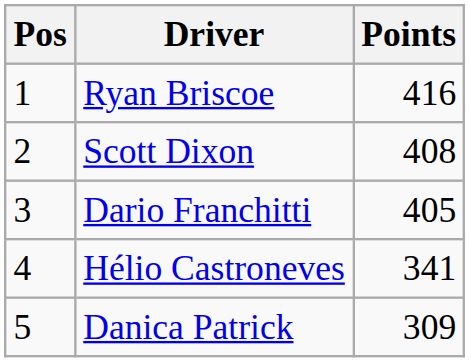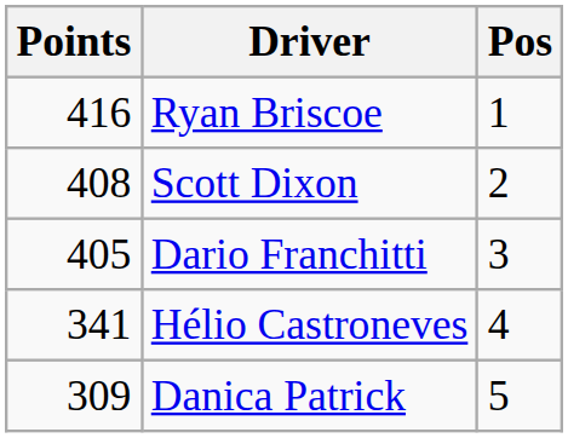 <table class="wikitable" style="font-size: 95%;">
 <tr>
+<th>Points</th>
+<th>Driver</th>
 <th>Pos</th>
-<th>Driver</th>
-<th>Points</th>
 </tr>
 <tr>
+<td align="right">416</td>
+<td> <a href='#'>Ryan Briscoe</a></td>
 <td>1</td>
-<td> <a href='#'>Ryan Briscoe</a></td>
-<td align="right">416</td>
 </tr>
 <tr>
+<td align="right">408</td>
+<td> <a href='#'>Scott Dixon</a></td>
 <td>2</td>
-<td> <a href='#'>Scott Dixon</a></td>
-<td align="right">408</td>
 </tr>
 <tr>
+<td align="right">405</td>
+<td> <a href='#'>Dario Franchitti</a></td>
 <td>3</td>
-<td> <a href='#'>Dario Franchitti</a></td>
-<td align="right">405</td>
 </tr>
 <tr>
+<td align="right">341</td>
+<td> <a href='#'>Hélio Castroneves</a></td>
 <td>4</td>
-<td> <a href='#'>Hélio Castroneves</a></td>
-<td align="right">341</td>
 </tr>
 <tr>
+<td align="right">309</td>
+<td> <a href='#'>Danica Patrick</a></td>
 <td>5</td>
-<td> <a href='#'>Danica Patrick</a></td>
-<td align="right">309</td>
 </tr>
 </table>
